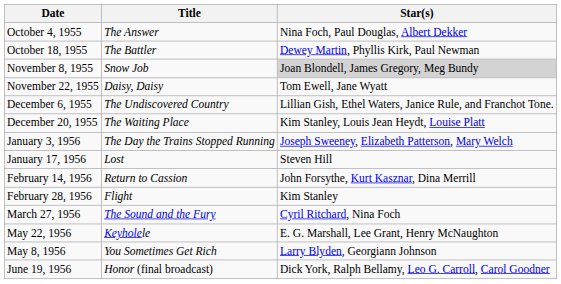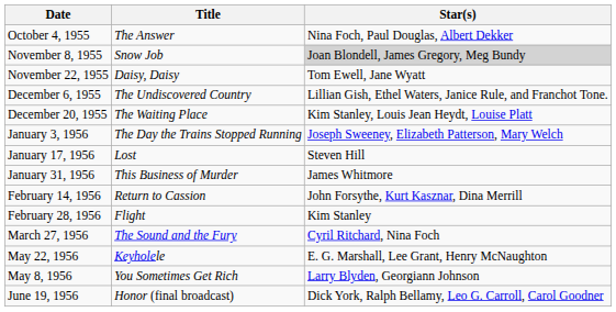 <table class="wikitable">
 <tr>
 <th>Date</th>
 <th>Title</th>
 <th>Star(s)</th>
 </tr>
 <tr>
 <td>October 4, 1955</td>
 <td><em>The Answer</em></td>
 <td>Nina Foch, Paul Douglas, <a href='#'>Albert Dekker</a></td>
-</tr>
-<tr>
-<td>October 18, 1955</td>
-<td><em>The Battler</em></td>
-<td><a href='#'>Dewey Martin</a>, Phyllis Kirk, Paul Newman</td>
 </tr>
 <tr>
 <td>November 8, 1955</td>
 <td><em>Snow Job</em></td>
 <td style="background: lightgrey;">Joan Blondell, James Gregory, Meg Bundy</td>
 </tr>
 <tr>
 <td>November 22, 1955</td>
 <td><em>Daisy, Daisy</em></td>
 <td>Tom Ewell, Jane Wyatt</td>
 </tr>
 <tr>
 <td>December 6, 1955</td>
 <td><em>The Undiscovered Country</em></td>
 <td>Lillian Gish, Ethel Waters, Janice Rule, and Franchot Tone.</td>
 </tr>
 <tr>
 <td>December 20, 1955</td>
 <td><em>The Waiting Place</em></td>
 <td>Kim Stanley, Louis Jean Heydt, <a href='#'>Louise Platt</a></td>
 </tr>
 <tr>
 <td>January 3, 1956</td>
 <td><em>The Day the Trains Stopped Running</em></td>
 <td><a href='#'>Joseph Sweeney</a>, <a href='#'>Elizabeth Patterson</a>, <a href='#'>Mary Welch</a></td>
 </tr>
 <tr>
 <td>January 17, 1956</td>
 <td><em>Lost</em></td>
 <td>Steven Hill</td>
 </tr>
 <tr>
+<td>January 31, 1956</td>
+<td><em>This Business of Murder</em></td>
+<td>James Whitmore</td>
+</tr>
+<tr>
 <td>February 14, 1956</td>
 <td><em>Return to Cassion</em></td>
 <td>John Forsythe, <a href='#'>Kurt Kasznar</a>, Dina Merrill</td>
 </tr>
 <tr>
 <td>February 28, 1956</td>
 <td><em>Flight</em></td>
 <td>Kim Stanley</td>
 </tr>
 <tr>
 <td>March 27, 1956</td>
 <td><em><a href='#'>The Sound and the Fury</a></em></td>
 <td><a href='#'>Cyril Ritchard</a>, Nina Foch</td>
 </tr>
 <tr>
 <td>May 22, 1956</td>
 <td><em><a href='#'>Keyhole</a>le</em></td>
 <td>E. G. Marshall, Lee Grant, Henry McNaughton</td>
 </tr>
 <tr>
 <td>May 8, 1956</td>
 <td><em>You Sometimes Get Rich</em></td>
 <td><a href='#'>Larry Blyden</a>, Georgiann Johnson</td>
 </tr>
 <tr>
 <td>June 19, 1956</td>
 <td><em>Honor</em> (final broadcast)</td>
 <td>Dick York, Ralph Bellamy, <a href='#'>Leo G. Carroll</a>, <a href='#'>Carol Goodner</a></td>
 </tr>
 </table>
